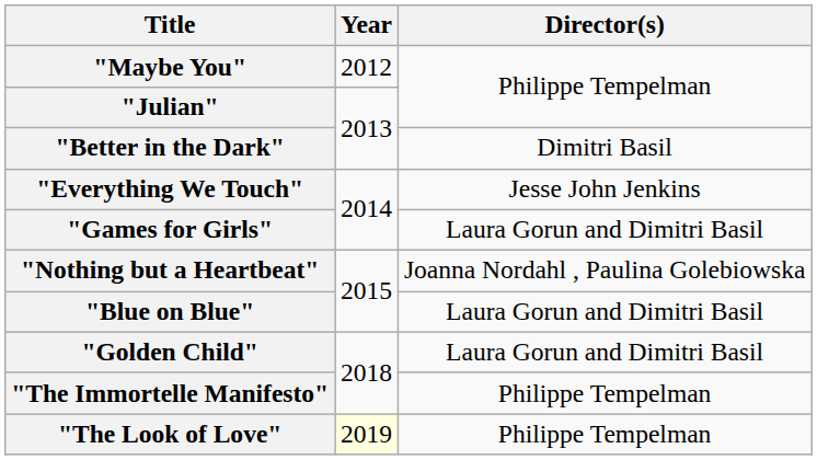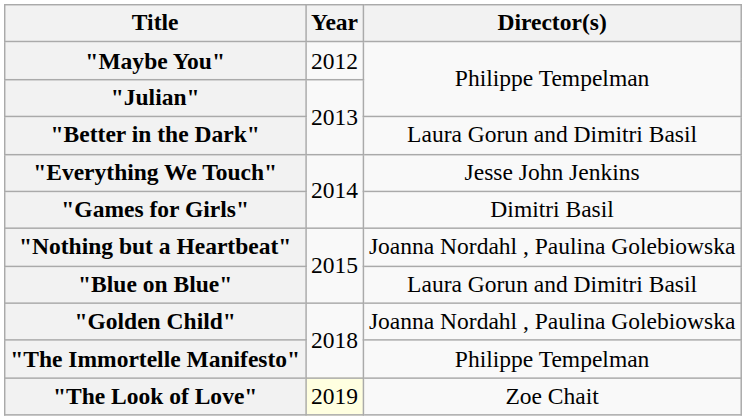 <table class="wikitable plainrowheaders" style="text-align:center;">
 <tr>
 <th scope="col">Title</th>
 <th scope="col">Year</th>
 <th scope="col">Director(s)</th>
 </tr>
 <tr>
 <th scope="row">"Maybe You"</th>
 <td>2012</td>
 <td rowspan="2">Philippe Tempelman</td>
 </tr>
 <tr>
 <th scope="row">"Julian"</th>
 <td rowspan="2">2013</td>
 </tr>
 <tr>
 <th scope="row">"Better in the Dark"</th>
-<td>Dimitri Basil</td>
+<td>Laura Gorun and Dimitri Basil</td>
 </tr>
 <tr>
 <th scope="row">"Everything We Touch"</th>
 <td rowspan="2">2014</td>
 <td>Jesse John Jenkins</td>
 </tr>
 <tr>
 <th scope="row">"Games for Girls"</th>
-<td>Laura Gorun and Dimitri Basil</td>
+<td>Dimitri Basil</td>
 </tr>
 <tr>
 <th scope="row">"Nothing but a Heartbeat"</th>
 <td rowspan="2">2015</td>
 <td>Joanna Nordahl , Paulina Golebiowska </td>
 </tr>
 <tr>
 <th scope="row">"Blue on Blue"</th>
 <td>Laura Gorun and Dimitri Basil</td>
 </tr>
 <tr>
 <th scope="row">"Golden Child"</th>
 <td rowspan="2">2018</td>
-<td>Laura Gorun and Dimitri Basil</td>
+<td>Joanna Nordahl , Paulina Golebiowska </td>
 </tr>
 <tr>
 <th scope="row">"The Immortelle Manifesto"</th>
 <td>Philippe Tempelman</td>
 </tr>
 <tr>
 <th scope="row">"The Look of Love"</th>
 <td style="background: lightyellow;">2019</td>
-<td>Philippe Tempelman</td>
+<td>Zoe Chait</td>
 </tr>
 </table>
